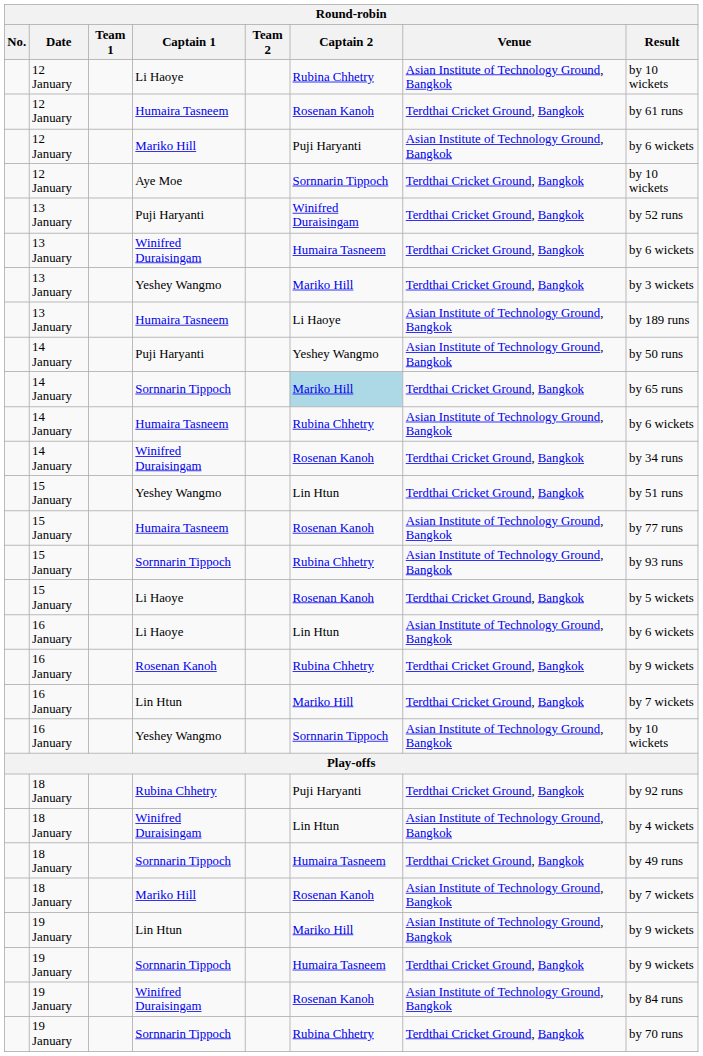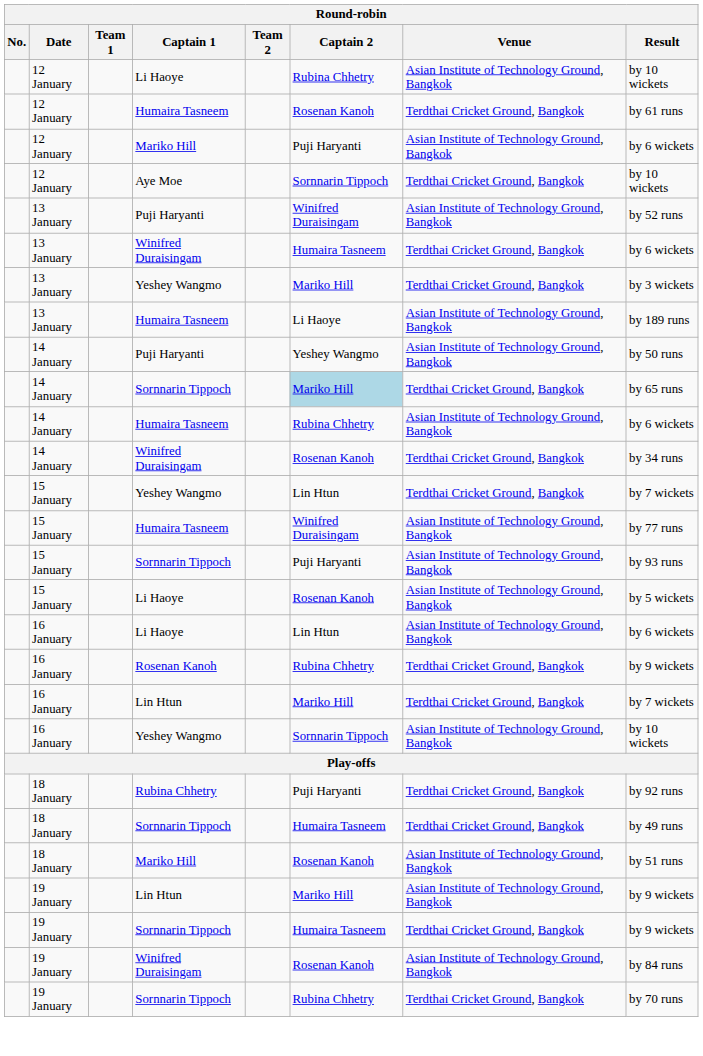 <table class="wikitable">
 <tr>
 <th colspan="8">Round-robin</th>
 </tr>
 <tr>
 <th>No.</th>
 <th>Date</th>
 <th>Team 1</th>
 <th>Captain 1</th>
 <th>Team 2</th>
 <th>Captain 2</th>
 <th>Venue</th>
 <th>Result</th>
 </tr>
 <tr>
 <td></td>
 <td>12 January</td>
 <td></td>
 <td>Li Haoye</td>
 <td></td>
 <td><a href='#'>Rubina Chhetry</a></td>
 <td><a href='#'>Asian Institute of Technology Ground</a>, <a href='#'>Bangkok</a></td>
 <td> by 10 wickets</td>
 </tr>
 <tr>
 <td></td>
 <td>12 January</td>
 <td></td>
 <td><a href='#'>Humaira Tasneem</a></td>
 <td></td>
 <td><a href='#'>Rosenan Kanoh</a></td>
 <td><a href='#'>Terdthai Cricket Ground</a>, <a href='#'>Bangkok</a></td>
 <td> by 61 runs</td>
 </tr>
 <tr>
 <td></td>
 <td>12 January</td>
 <td></td>
 <td><a href='#'>Mariko Hill</a></td>
 <td></td>
 <td>Puji Haryanti</td>
 <td><a href='#'>Asian Institute of Technology Ground</a>, <a href='#'>Bangkok</a></td>
 <td> by 6 wickets</td>
 </tr>
 <tr>
 <td></td>
 <td>12 January</td>
 <td></td>
 <td>Aye Moe</td>
 <td></td>
 <td><a href='#'>Sornnarin Tippoch</a></td>
 <td><a href='#'>Terdthai Cricket Ground</a>, <a href='#'>Bangkok</a></td>
 <td> by 10 wickets</td>
 </tr>
 <tr>
 <td></td>
 <td>13 January</td>
 <td></td>
 <td>Puji Haryanti</td>
 <td></td>
 <td><a href='#'>Winifred Duraisingam</a></td>
-<td><a href='#'>Terdthai Cricket Ground</a>, <a href='#'>Bangkok</a></td>
+<td><a href='#'>Asian Institute of Technology Ground</a>, <a href='#'>Bangkok</a></td>
 <td> by 52 runs</td>
 </tr>
 <tr>
 <td></td>
 <td>13 January</td>
 <td></td>
 <td><a href='#'>Winifred Duraisingam</a></td>
 <td></td>
 <td><a href='#'>Humaira Tasneem</a></td>
 <td><a href='#'>Terdthai Cricket Ground</a>, <a href='#'>Bangkok</a></td>
 <td> by 6 wickets</td>
 </tr>
 <tr>
 <td></td>
 <td>13 January</td>
 <td></td>
 <td>Yeshey Wangmo</td>
 <td></td>
 <td><a href='#'>Mariko Hill</a></td>
 <td><a href='#'>Terdthai Cricket Ground</a>, <a href='#'>Bangkok</a></td>
 <td> by 3 wickets</td>
 </tr>
 <tr>
 <td></td>
 <td>13 January</td>
 <td></td>
 <td><a href='#'>Humaira Tasneem</a></td>
 <td></td>
 <td>Li Haoye</td>
 <td><a href='#'>Asian Institute of Technology Ground</a>, <a href='#'>Bangkok</a></td>
 <td> by 189 runs</td>
 </tr>
 <tr>
 <td></td>
 <td>14 January</td>
 <td></td>
 <td>Puji Haryanti</td>
 <td></td>
 <td>Yeshey Wangmo</td>
 <td><a href='#'>Asian Institute of Technology Ground</a>, <a href='#'>Bangkok</a></td>
 <td> by 50 runs</td>
 </tr>
 <tr>
 <td></td>
 <td>14 January</td>
 <td></td>
 <td><a href='#'>Sornnarin Tippoch</a></td>
 <td></td>
 <td style="background: lightblue;"><a href='#'>Mariko Hill</a></td>
 <td><a href='#'>Terdthai Cricket Ground</a>, <a href='#'>Bangkok</a></td>
 <td> by 65 runs</td>
 </tr>
 <tr>
 <td></td>
 <td>14 January</td>
 <td></td>
 <td><a href='#'>Humaira Tasneem</a></td>
 <td></td>
 <td><a href='#'>Rubina Chhetry</a></td>
 <td><a href='#'>Asian Institute of Technology Ground</a>, <a href='#'>Bangkok</a></td>
 <td> by 6 wickets</td>
 </tr>
 <tr>
 <td></td>
 <td>14 January</td>
 <td></td>
 <td><a href='#'>Winifred Duraisingam</a></td>
 <td></td>
 <td><a href='#'>Rosenan Kanoh</a></td>
 <td><a href='#'>Terdthai Cricket Ground</a>, <a href='#'>Bangkok</a></td>
 <td> by 34 runs</td>
 </tr>
 <tr>
 <td></td>
 <td>15 January</td>
 <td></td>
 <td>Yeshey Wangmo</td>
 <td></td>
 <td>Lin Htun</td>
 <td><a href='#'>Terdthai Cricket Ground</a>, <a href='#'>Bangkok</a></td>
-<td> by 51 runs</td>
+<td> by 7 wickets</td>
 </tr>
 <tr>
 <td></td>
 <td>15 January</td>
 <td></td>
 <td><a href='#'>Humaira Tasneem</a></td>
 <td></td>
-<td><a href='#'>Rosenan Kanoh</a></td>
+<td><a href='#'>Winifred Duraisingam</a></td>
 <td><a href='#'>Asian Institute of Technology Ground</a>, <a href='#'>Bangkok</a></td>
 <td> by 77 runs</td>
 </tr>
 <tr>
 <td></td>
 <td>15 January</td>
 <td></td>
 <td><a href='#'>Sornnarin Tippoch</a></td>
 <td></td>
-<td><a href='#'>Rubina Chhetry</a></td>
+<td>Puji Haryanti</td>
 <td><a href='#'>Asian Institute of Technology Ground</a>, <a href='#'>Bangkok</a></td>
 <td> by 93 runs</td>
 </tr>
 <tr>
 <td></td>
 <td>15 January</td>
 <td></td>
 <td>Li Haoye</td>
 <td></td>
 <td><a href='#'>Rosenan Kanoh</a></td>
-<td><a href='#'>Terdthai Cricket Ground</a>, <a href='#'>Bangkok</a></td>
+<td><a href='#'>Asian Institute of Technology Ground</a>, <a href='#'>Bangkok</a></td>
 <td> by 5 wickets</td>
 </tr>
 <tr>
 <td></td>
 <td>16 January</td>
 <td></td>
 <td>Li Haoye</td>
 <td></td>
 <td>Lin Htun</td>
 <td><a href='#'>Asian Institute of Technology Ground</a>, <a href='#'>Bangkok</a></td>
 <td> by 6 wickets</td>
 </tr>
 <tr>
 <td></td>
 <td>16 January</td>
 <td></td>
 <td><a href='#'>Rosenan Kanoh</a></td>
 <td></td>
 <td><a href='#'>Rubina Chhetry</a></td>
 <td><a href='#'>Terdthai Cricket Ground</a>, <a href='#'>Bangkok</a></td>
 <td> by 9 wickets</td>
 </tr>
 <tr>
 <td></td>
 <td>16 January</td>
 <td></td>
 <td>Lin Htun</td>
 <td></td>
 <td><a href='#'>Mariko Hill</a></td>
 <td><a href='#'>Terdthai Cricket Ground</a>, <a href='#'>Bangkok</a></td>
 <td> by 7 wickets</td>
 </tr>
 <tr>
 <td></td>
 <td>16 January</td>
 <td></td>
 <td>Yeshey Wangmo</td>
 <td></td>
 <td><a href='#'>Sornnarin Tippoch</a></td>
 <td><a href='#'>Asian Institute of Technology Ground</a>, <a href='#'>Bangkok</a></td>
 <td> by 10 wickets</td>
 </tr>
 <tr>
 <th colspan="8">Play-offs</th>
 </tr>
 <tr>
 <td></td>
 <td>18 January</td>
 <td></td>
 <td><a href='#'>Rubina Chhetry</a></td>
 <td></td>
 <td>Puji Haryanti</td>
 <td><a href='#'>Terdthai Cricket Ground</a>, <a href='#'>Bangkok</a></td>
 <td> by 92 runs</td>
 </tr>
 <tr>
 <td></td>
 <td>18 January</td>
 <td></td>
-<td><a href='#'>Winifred Duraisingam</a></td>
-<td></td>
-<td>Lin Htun</td>
-<td><a href='#'>Asian Institute of Technology Ground</a>, <a href='#'>Bangkok</a></td>
-<td> by 4 wickets</td>
-</tr>
-<tr>
-<td></td>
-<td>18 January</td>
-<td></td>
 <td><a href='#'>Sornnarin Tippoch</a></td>
 <td></td>
 <td><a href='#'>Humaira Tasneem</a></td>
 <td><a href='#'>Terdthai Cricket Ground</a>, <a href='#'>Bangkok</a></td>
 <td> by 49 runs</td>
 </tr>
 <tr>
 <td></td>
 <td>18 January</td>
 <td></td>
 <td><a href='#'>Mariko Hill</a></td>
 <td></td>
 <td><a href='#'>Rosenan Kanoh</a></td>
 <td><a href='#'>Asian Institute of Technology Ground</a>, <a href='#'>Bangkok</a></td>
-<td> by 7 wickets</td>
+<td> by 51 runs</td>
 </tr>
 <tr>
 <td></td>
 <td>19 January</td>
 <td></td>
 <td>Lin Htun</td>
 <td></td>
 <td><a href='#'>Mariko Hill</a></td>
 <td><a href='#'>Asian Institute of Technology Ground</a>, <a href='#'>Bangkok</a></td>
 <td> by 9 wickets</td>
 </tr>
 <tr>
 <td></td>
 <td>19 January</td>
 <td></td>
 <td><a href='#'>Sornnarin Tippoch</a></td>
 <td></td>
 <td><a href='#'>Humaira Tasneem</a></td>
 <td><a href='#'>Terdthai Cricket Ground</a>, <a href='#'>Bangkok</a></td>
 <td> by 9 wickets</td>
 </tr>
 <tr>
 <td></td>
 <td>19 January</td>
 <td></td>
 <td><a href='#'>Winifred Duraisingam</a></td>
 <td></td>
 <td><a href='#'>Rosenan Kanoh</a></td>
 <td><a href='#'>Asian Institute of Technology Ground</a>, <a href='#'>Bangkok</a></td>
 <td> by 84 runs</td>
 </tr>
 <tr>
 <td></td>
 <td>19 January</td>
 <td></td>
 <td><a href='#'>Sornnarin Tippoch</a></td>
 <td></td>
 <td><a href='#'>Rubina Chhetry</a></td>
 <td><a href='#'>Terdthai Cricket Ground</a>, <a href='#'>Bangkok</a></td>
 <td> by 70 runs</td>
 </tr>
 </table>
